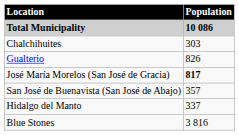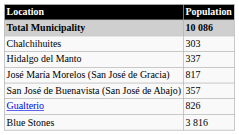 <table class="wikitable">
 <tr style="background:#000000; Color: #FFFFFF;">
 <td><strong>Location</strong></td>
 <td><strong>Population</strong></td>
 </tr>
 <tr style="background:#CFCFCF;">
 <td><strong>Total Municipality</strong></td>
 <td><strong>10 086</strong></td>
 </tr>
 <tr>
 <td>Chalchihuites</td>
 <td>303</td>
 </tr>
 <tr>
-<td><a href='#'>Gualterio</a></td>
-<td>826</td>
+<td>Hidalgo del Manto</td>
+<td>337</td>
 </tr>
 <tr>
 <td>José María Morelos (San José de Gracia)</td>
-<td><strong>817</strong></td>
+<td>817</td>
 </tr>
 <tr>
 <td>San José de Buenavista (San José de Abajo)</td>
 <td>357</td>
 </tr>
 <tr>
-<td>Hidalgo del Manto</td>
-<td>337</td>
+<td><a href='#'>Gualterio</a></td>
+<td>826</td>
 </tr>
 <tr>
 <td>Blue Stones</td>
 <td>3 816</td>
 </tr>
 </table>
